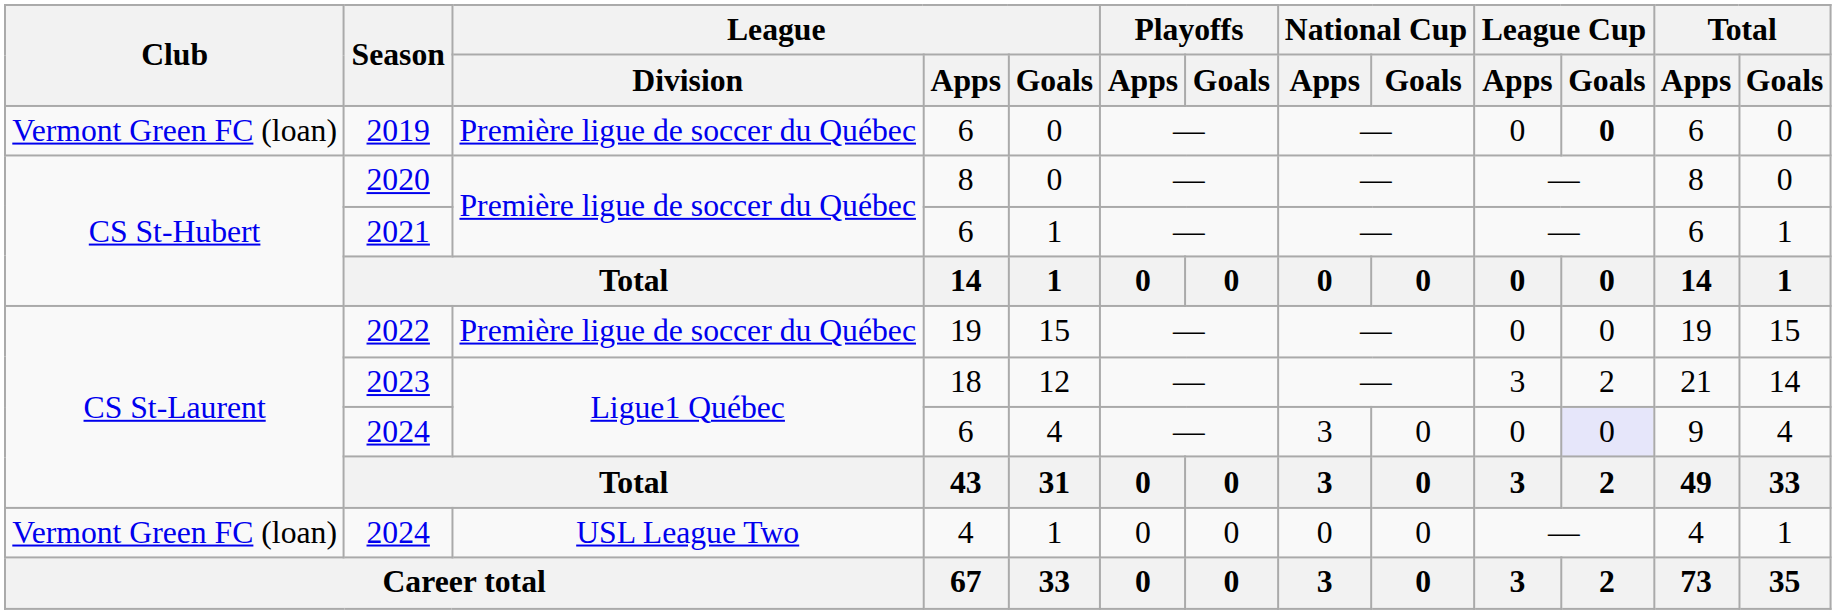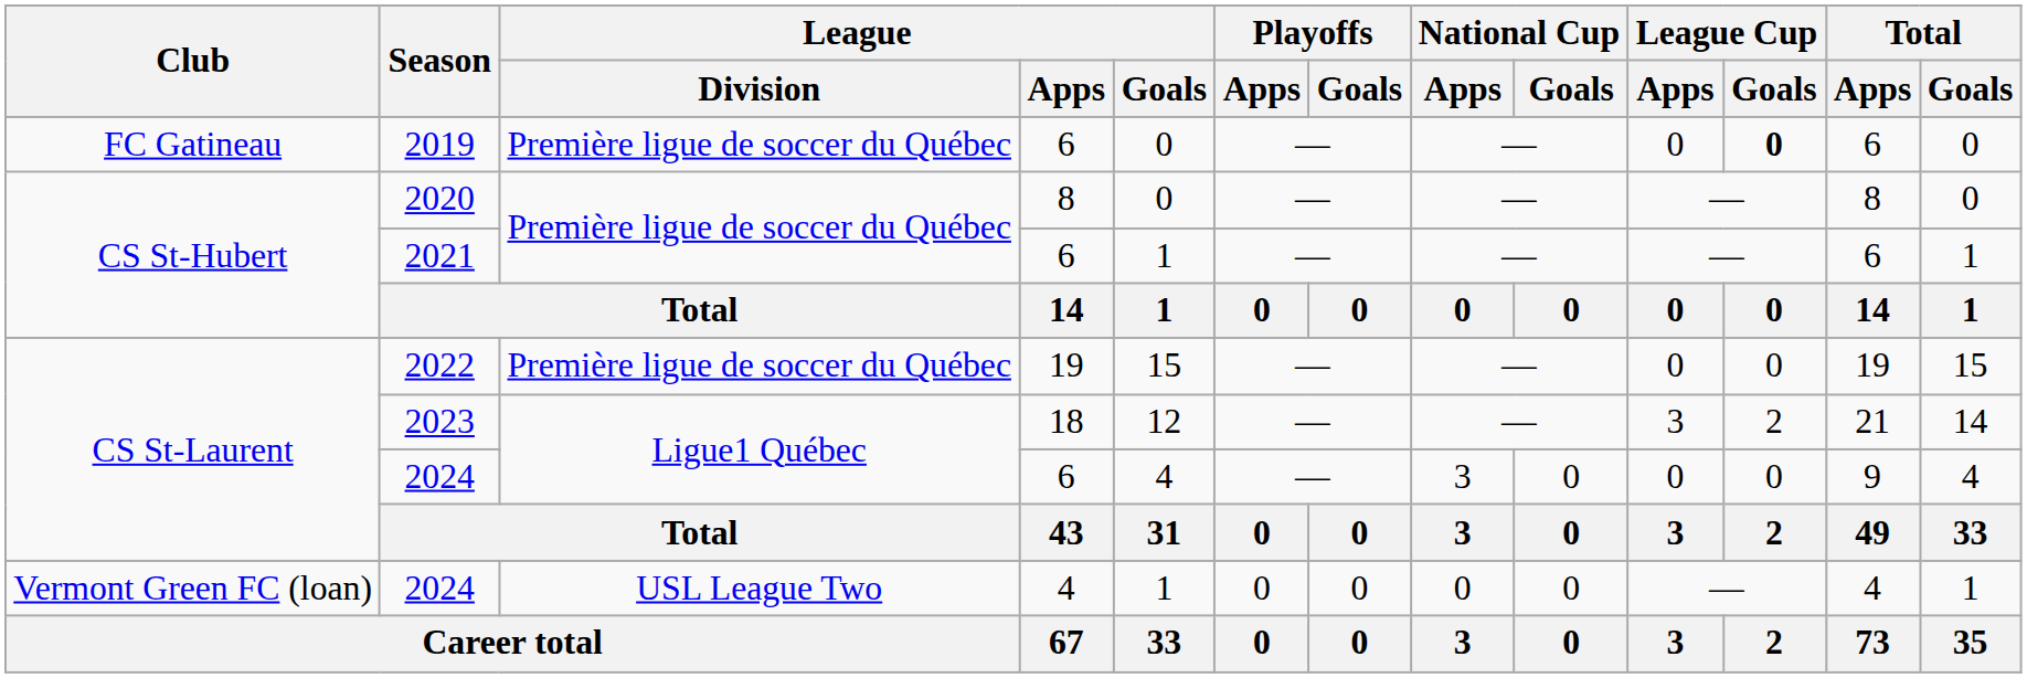 <table class="wikitable" style="text-align:center">
 <tr>
 <th rowspan="2">Club</th>
 <th rowspan="2">Season</th>
 <th colspan="3">League</th>
 <th colspan="2">Playoffs</th>
 <th colspan="2">National Cup</th>
 <th colspan="2">League Cup</th>
 <th colspan="2">Total</th>
 </tr>
 <tr>
 <th>Division</th>
 <th>Apps</th>
 <th>Goals</th>
 <th>Apps</th>
 <th>Goals</th>
 <th>Apps</th>
 <th>Goals</th>
 <th>Apps</th>
 <th>Goals</th>
 <th>Apps</th>
 <th>Goals</th>
 </tr>
 <tr>
-<td><a href='#'>Vermont Green FC</a> (loan)</td>
+<td><a href='#'>FC Gatineau</a></td>
 <td><a href='#'>2019</a></td>
 <td><a href='#'>Première ligue de soccer du Québec</a></td>
 <td>6</td>
 <td>0</td>
 <td colspan="2">—</td>
 <td colspan="2">—</td>
 <td>0</td>
 <td><strong>0</strong></td>
 <td>6</td>
 <td>0</td>
 </tr>
 <tr>
 <td rowspan="3"><a href='#'>CS St-Hubert</a></td>
 <td><a href='#'>2020</a></td>
 <td rowspan=2><a href='#'>Première ligue de soccer du Québec</a></td>
 <td>8</td>
 <td>0</td>
 <td colspan="2">—</td>
 <td colspan="2">—</td>
 <td colspan="2">—</td>
 <td>8</td>
 <td>0</td>
 </tr>
 <tr>
 <td><a href='#'>2021</a></td>
 <td>6</td>
 <td>1</td>
 <td colspan="2">—</td>
 <td colspan="2">—</td>
 <td colspan="2">—</td>
 <td>6</td>
 <td>1</td>
 </tr>
 <tr>
 <th colspan="2">Total</th>
 <th>14</th>
 <th>1</th>
 <th>0</th>
 <th>0</th>
 <th>0</th>
 <th>0</th>
 <th>0</th>
 <th>0</th>
 <th>14</th>
 <th>1</th>
 </tr>
 <tr>
 <td rowspan="4"><a href='#'>CS St-Laurent</a></td>
 <td><a href='#'>2022</a></td>
 <td><a href='#'>Première ligue de soccer du Québec</a></td>
 <td>19</td>
 <td>15</td>
 <td colspan="2">—</td>
 <td colspan="2">—</td>
 <td>0</td>
 <td>0</td>
 <td>19</td>
 <td>15</td>
 </tr>
 <tr>
 <td><a href='#'>2023</a></td>
 <td rowspan=2><a href='#'>Ligue1 Québec</a></td>
 <td>18</td>
 <td>12</td>
 <td colspan="2">—</td>
 <td colspan="2">—</td>
 <td>3</td>
 <td>2</td>
 <td>21</td>
 <td>14</td>
 </tr>
 <tr>
 <td><a href='#'>2024</a></td>
 <td>6</td>
 <td>4</td>
 <td colspan="2">—</td>
 <td>3</td>
 <td>0</td>
 <td>0</td>
-<td style="background: lavender;">0</td>
+<td>0</td>
 <td>9</td>
 <td>4</td>
 </tr>
 <tr>
 <th colspan="2">Total</th>
 <th>43</th>
 <th>31</th>
 <th>0</th>
 <th>0</th>
 <th>3</th>
 <th>0</th>
 <th>3</th>
 <th>2</th>
 <th>49</th>
 <th>33</th>
 </tr>
 <tr>
 <td><a href='#'>Vermont Green FC</a> (loan)</td>
 <td><a href='#'>2024</a></td>
 <td><a href='#'>USL League Two</a></td>
 <td>4</td>
 <td>1</td>
 <td>0</td>
 <td>0</td>
 <td>0</td>
 <td>0</td>
 <td colspan="2">—</td>
 <td>4</td>
 <td>1</td>
 </tr>
 <tr>
 <th colspan="3">Career total</th>
 <th>67</th>
 <th>33</th>
 <th>0</th>
 <th>0</th>
 <th>3</th>
 <th>0</th>
 <th>3</th>
 <th>2</th>
 <th>73</th>
 <th>35</th>
 </tr>
 </table>
